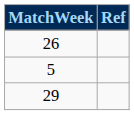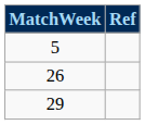 <table class=wikitable>
 <tr>
 <th style="background-color:#002955; color:#A5D8F4">MatchWeek</th>
 <th style="background-color:#002955; color:#A5D8F4">Ref</th>
 </tr>
 <tr>
 </tr>
 <tr>
-<td align=center>26</td>
+<td align=center>5</td>
 <td align=center></td>
 </tr>
 <tr>
-<td align=center>5</td>
+<td align=center>26</td>
 <td align=center></td>
 </tr>
 <tr>
 <td align=center>29</td>
 <td align=center></td>
 </tr>
 </table>
